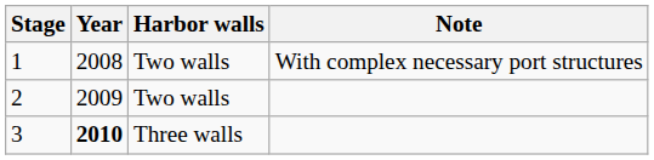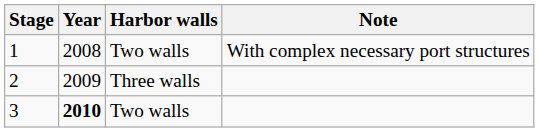 <table class="wikitable">
 <tr>
 <th>Stage</th>
 <th>Year</th>
 <th>Harbor walls</th>
 <th>Note</th>
 </tr>
 <tr>
 <td>1</td>
 <td>2008</td>
 <td>Two walls</td>
 <td>With complex necessary port structures</td>
 </tr>
 <tr>
 <td>2</td>
 <td>2009</td>
-<td>Two walls</td>
+<td>Three walls</td>
 <td></td>
 </tr>
 <tr>
 <td>3</td>
 <td><strong>2010</strong></td>
-<td>Three walls</td>
+<td>Two walls</td>
 <td></td>
 </tr>
 </table>
